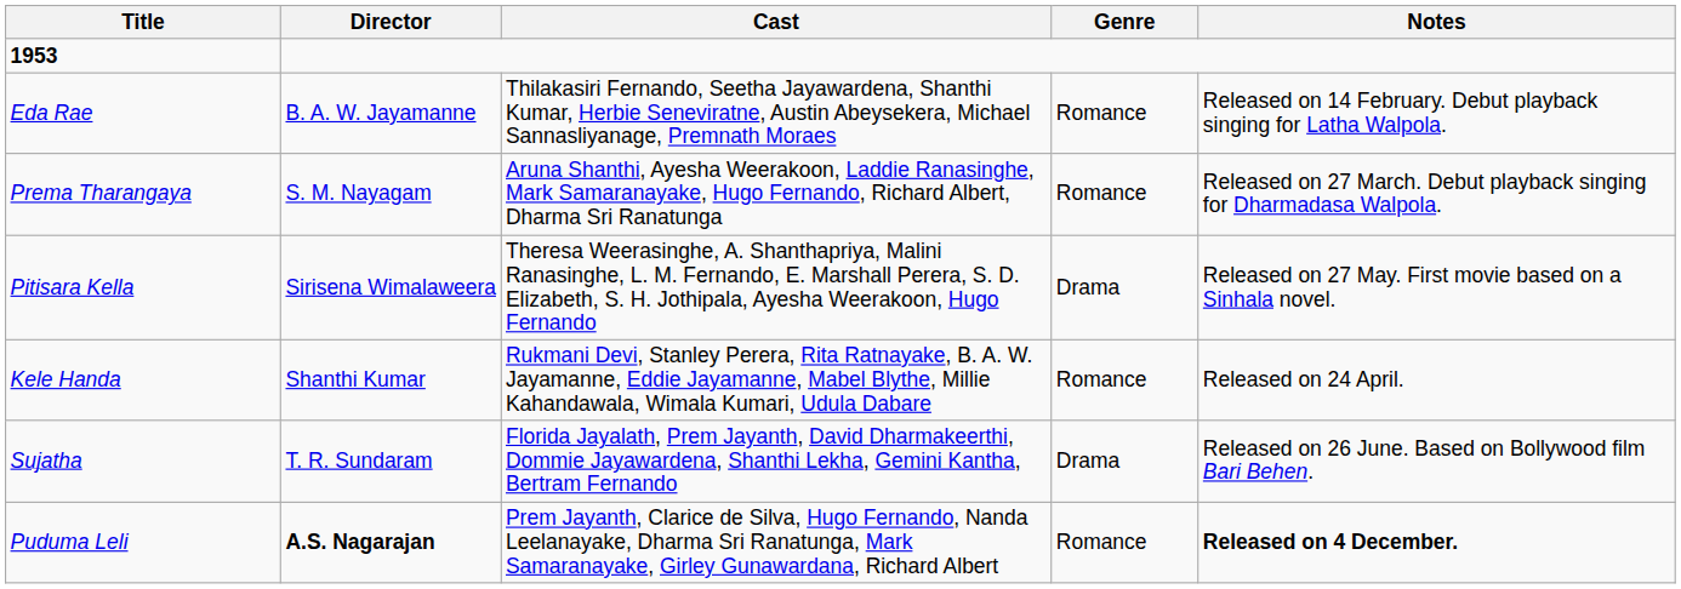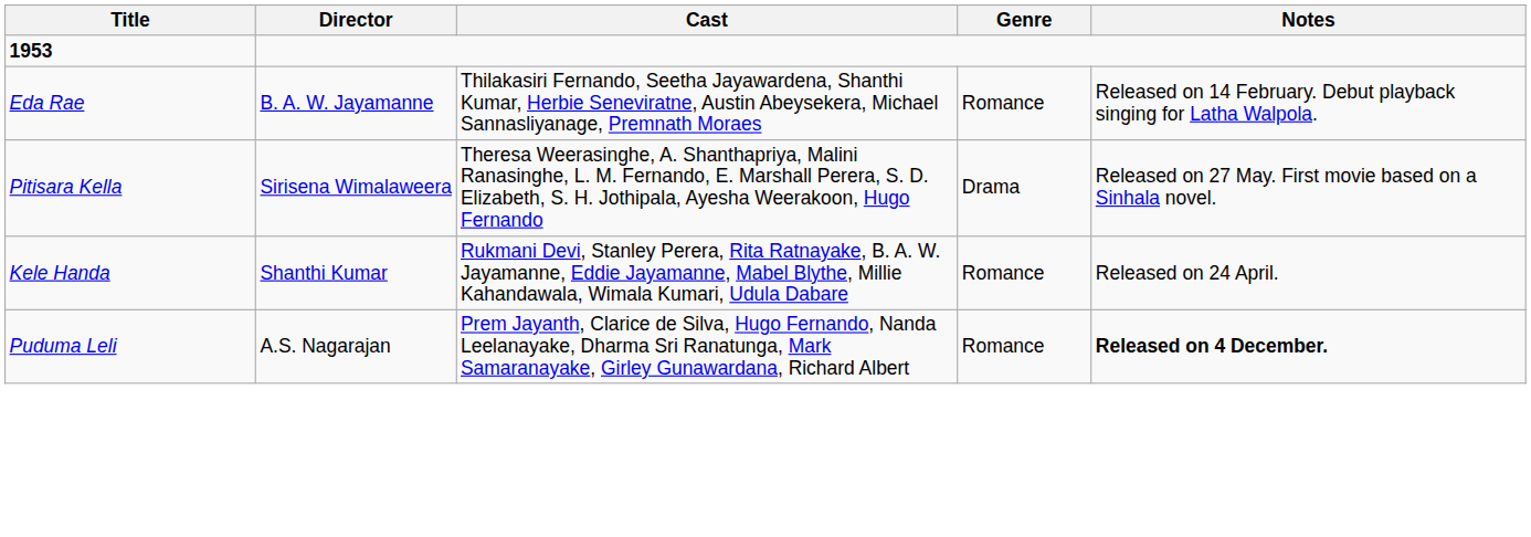 <table class="wikitable" width="100%">
 <tr>
 <th width=15%>Title</th>
 <th width=12%>Director</th>
 <th width=30%>Cast</th>
 <th width=8%>Genre</th>
 <th width=26%>Notes</th>
 </tr>
 <tr>
 <td><strong>1953</strong></td>
 </tr>
 <tr>
 <td><em><a href='#'>Eda Rae</a></em></td>
 <td><a href='#'>B. A. W. Jayamanne</a></td>
 <td>Thilakasiri Fernando, Seetha Jayawardena, Shanthi Kumar, <a href='#'>Herbie Seneviratne</a>, Austin Abeysekera, Michael Sannasliyanage, <a href='#'>Premnath Moraes</a></td>
 <td>Romance</td>
 <td>Released on 14 February. Debut playback singing for <a href='#'>Latha Walpola</a>.</td>
 </tr>
 <tr>
-<td><em><a href='#'>Prema Tharangaya</a></em></td>
-<td><a href='#'>S. M. Nayagam</a></td>
-<td><a href='#'>Aruna Shanthi</a>, Ayesha Weerakoon, <a href='#'>Laddie Ranasinghe</a>, <a href='#'>Mark Samaranayake</a>, <a href='#'>Hugo Fernando</a>, Richard Albert, Dharma Sri Ranatunga</td>
-<td>Romance</td>
-<td>Released on 27 March. Debut playback singing for <a href='#'>Dharmadasa Walpola</a>.</td>
-</tr>
-<tr>
 <td><em><a href='#'>Pitisara Kella</a></em></td>
 <td><a href='#'>Sirisena Wimalaweera</a></td>
 <td>Theresa Weerasinghe, A. Shanthapriya, Malini Ranasinghe, L. M. Fernando, E. Marshall Perera, S. D. Elizabeth, S. H. Jothipala, Ayesha Weerakoon, <a href='#'>Hugo Fernando</a></td>
 <td>Drama</td>
 <td>Released on 27 May. First movie based on a <a href='#'>Sinhala</a> novel.</td>
 </tr>
 <tr>
 <td><em><a href='#'>Kele Handa</a></em></td>
 <td><a href='#'>Shanthi Kumar</a></td>
 <td><a href='#'>Rukmani Devi</a>, Stanley Perera, <a href='#'>Rita Ratnayake</a>, B. A. W. Jayamanne, <a href='#'>Eddie Jayamanne</a>, <a href='#'>Mabel Blythe</a>, Millie Kahandawala, Wimala Kumari, <a href='#'>Udula Dabare</a></td>
 <td>Romance</td>
 <td>Released on 24 April.</td>
 </tr>
 <tr>
-<td><em><a href='#'>Sujatha</a></em></td>
-<td><a href='#'>T. R. Sundaram</a></td>
-<td><a href='#'>Florida Jayalath</a>, <a href='#'>Prem Jayanth</a>, <a href='#'>David Dharmakeerthi</a>, <a href='#'>Dommie Jayawardena</a>, <a href='#'>Shanthi Lekha</a>, <a href='#'>Gemini Kantha</a>, <a href='#'>Bertram Fernando</a></td>
-<td>Drama</td>
-<td>Released on 26 June. Based on Bollywood film <em><a href='#'>Bari Behen</a></em>.</td>
-</tr>
-<tr>
 <td><em><a href='#'>Puduma Leli</a></em></td>
-<td><strong>A.S. Nagarajan</strong></td>
+<td>A.S. Nagarajan</td>
 <td><a href='#'>Prem Jayanth</a>, Clarice de Silva, <a href='#'>Hugo Fernando</a>, Nanda Leelanayake, Dharma Sri Ranatunga, <a href='#'>Mark Samaranayake</a>, <a href='#'>Girley Gunawardana</a>, Richard Albert</td>
 <td>Romance</td>
 <td><strong>Released on 4 December.</strong></td>
 </tr>
 </table>
